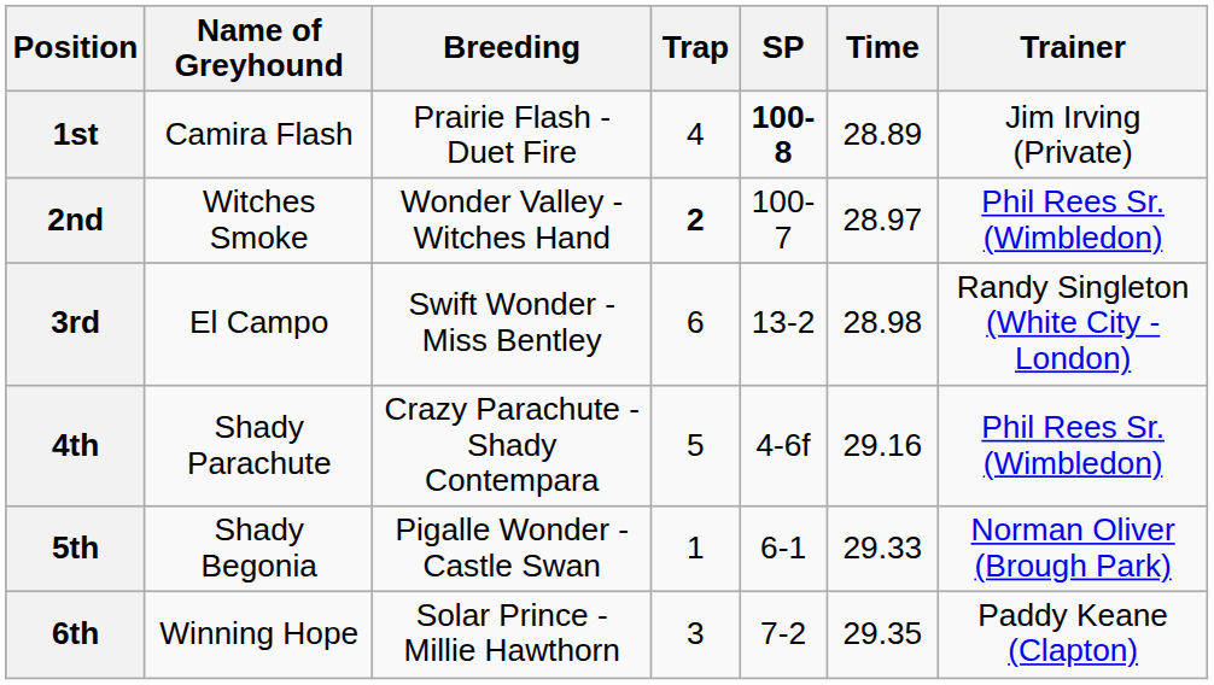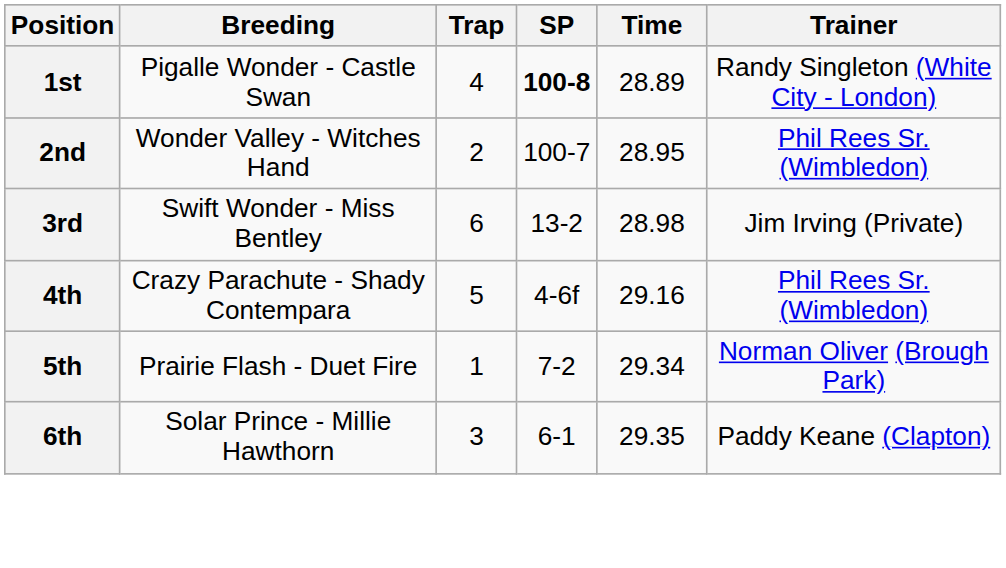 <table class="wikitable" style="text-align: center">
 <tr>
 <th width=50>Position</th>
-<th width=180>Name of Greyhound</th>
 <th width=280>Breeding</th>
 <th width=50>Trap</th>
 <th width=50>SP</th>
 <th width=80>Time</th>
 <th width=250>Trainer</th>
 </tr>
 <tr>
 <th>1st</th>
-<td>Camira Flash</td>
-<td>Prairie Flash - Duet Fire</td>
+<td>Pigalle Wonder - Castle Swan</td>
 <td>4</td>
 <td><strong>100-8</strong></td>
 <td>28.89</td>
-<td>Jim Irving (Private)</td>
+<td>Randy Singleton <a href='#'>(White City - London)</a></td>
 </tr>
 <tr>
 <th>2nd</th>
-<td>Witches Smoke</td>
 <td>Wonder Valley - Witches Hand</td>
-<td><strong>2</strong></td>
+<td>2</td>
 <td>100-7</td>
-<td>28.97</td>
+<td>28.95</td>
 <td><a href='#'>Phil Rees Sr.</a> <a href='#'>(Wimbledon)</a></td>
 </tr>
 <tr>
 <th>3rd</th>
-<td>El Campo</td>
 <td>Swift Wonder - Miss Bentley</td>
 <td>6</td>
 <td>13-2</td>
 <td>28.98</td>
-<td>Randy Singleton <a href='#'>(White City - London)</a></td>
+<td>Jim Irving (Private)</td>
 </tr>
 <tr>
 <th>4th</th>
-<td>Shady Parachute</td>
 <td>Crazy Parachute - Shady Contempara</td>
 <td>5</td>
 <td>4-6f</td>
 <td>29.16</td>
 <td><a href='#'>Phil Rees Sr.</a> <a href='#'>(Wimbledon)</a></td>
 </tr>
 <tr>
 <th>5th</th>
-<td>Shady Begonia</td>
-<td>Pigalle Wonder - Castle Swan</td>
+<td>Prairie Flash - Duet Fire</td>
 <td>1</td>
-<td>6-1</td>
-<td>29.33</td>
+<td>7-2</td>
+<td>29.34</td>
 <td><a href='#'>Norman Oliver</a> <a href='#'>(Brough Park)</a></td>
 </tr>
 <tr>
 <th>6th</th>
-<td>Winning Hope</td>
 <td>Solar Prince - Millie Hawthorn</td>
 <td>3</td>
-<td>7-2</td>
+<td>6-1</td>
 <td>29.35</td>
 <td>Paddy Keane <a href='#'>(Clapton)</a></td>
 </tr>
 </table>
